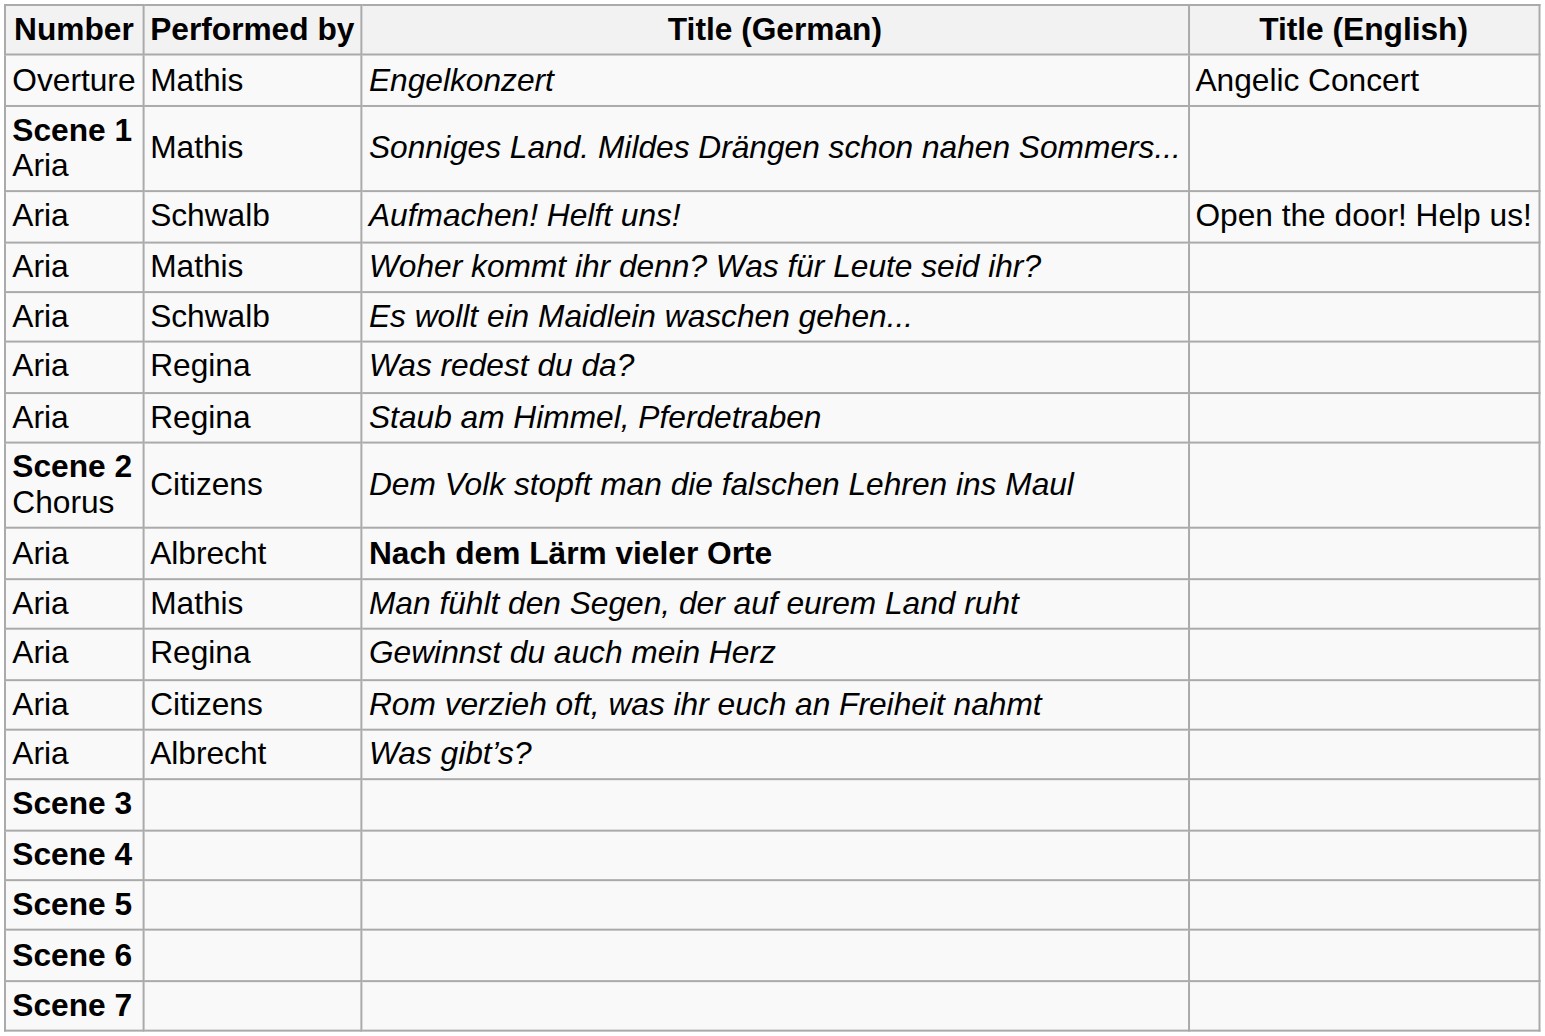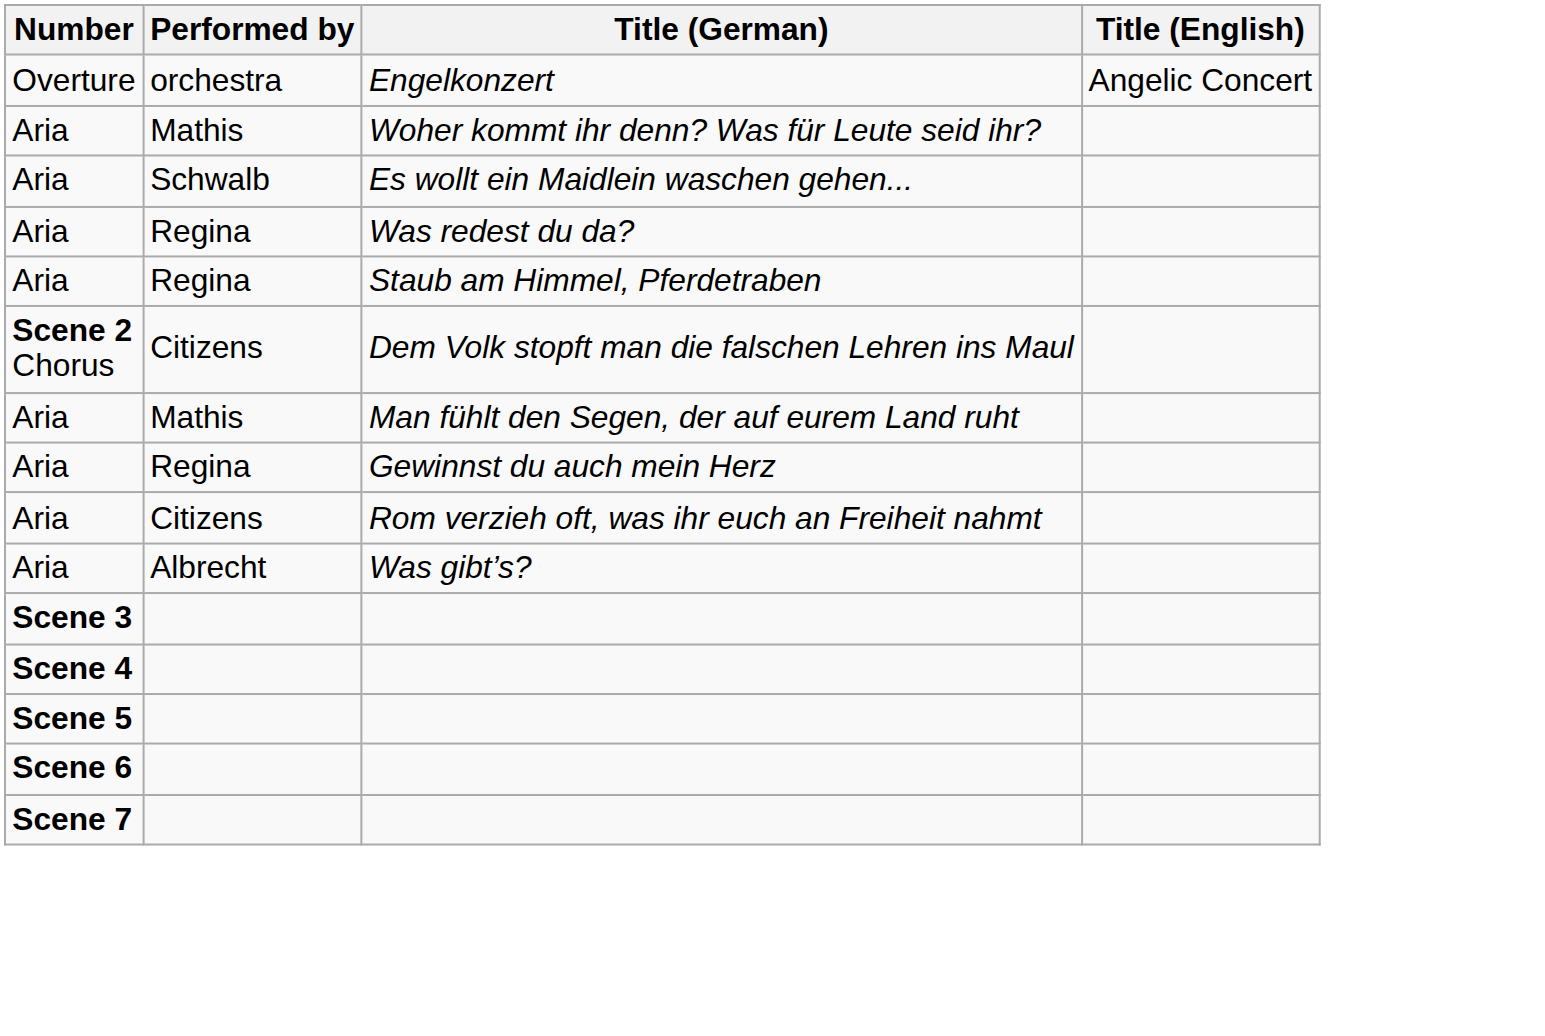 <table class="wikitable" border=1>
 <tr>
 <th>Number</th>
 <th>Performed by</th>
 <th>Title (German)</th>
 <th>Title (English)</th>
 </tr>
 <tr>
 <td>Overture</td>
-<td>Mathis</td>
+<td>orchestra</td>
 <td><em>Engelkonzert</em></td>
 <td>Angelic Concert</td>
-</tr>
-<tr>
-<td><strong>Scene 1</strong> <br> Aria</td>
-<td>Mathis</td>
-<td><em>Sonniges Land. Mildes Drängen schon nahen Sommers...</em></td>
-<td></td>
-</tr>
-<tr>
-<td>Aria</td>
-<td>Schwalb</td>
-<td><em>Aufmachen! Helft uns!</em></td>
-<td>Open the door! Help us!</td>
 </tr>
 <tr>
 <td>Aria</td>
 <td>Mathis</td>
 <td><em>Woher kommt ihr denn? Was für Leute seid ihr?</em></td>
 <td></td>
 </tr>
 <tr>
 <td>Aria</td>
 <td>Schwalb</td>
 <td><em>Es wollt ein Maidlein waschen gehen...</em></td>
 <td></td>
 </tr>
 <tr>
 <td>Aria</td>
 <td>Regina</td>
 <td><em>Was redest du da?</em></td>
 <td></td>
 </tr>
 <tr>
 <td>Aria</td>
 <td>Regina</td>
 <td><em>Staub am Himmel, Pferdetraben</em></td>
 <td></td>
 </tr>
 <tr>
 <td><strong>Scene 2</strong>	<br> Chorus</td>
 <td>Citizens</td>
 <td><em>Dem Volk stopft man die falschen Lehren ins Maul</em></td>
-<td></td>
-</tr>
-<tr>
-<td>Aria</td>
-<td>Albrecht</td>
-<td><strong>Nach dem Lärm vieler Orte</strong></td>
 <td></td>
 </tr>
 <tr>
 <td>Aria</td>
 <td>Mathis</td>
 <td><em>Man fühlt den Segen, der auf eurem Land ruht</em></td>
 <td></td>
 </tr>
 <tr>
 <td>Aria</td>
 <td>Regina</td>
 <td><em>Gewinnst du auch mein Herz</em></td>
 <td></td>
 </tr>
 <tr>
 <td>Aria</td>
 <td>Citizens</td>
 <td><em>Rom verzieh oft, was ihr euch an Freiheit nahmt</em></td>
 <td></td>
 </tr>
 <tr>
 <td>Aria</td>
 <td>Albrecht</td>
 <td><em>Was gibt’s?</em></td>
 <td></td>
 </tr>
 <tr>
 <td><strong>Scene 3</strong></td>
 <td></td>
 <td></td>
 <td></td>
 </tr>
 <tr>
 <td><strong>Scene 4</strong></td>
 <td></td>
 <td></td>
 <td></td>
 </tr>
 <tr>
 <td><strong>Scene 5</strong></td>
 <td></td>
 <td></td>
 <td></td>
 </tr>
 <tr>
 <td><strong>Scene 6</strong></td>
 <td></td>
 <td></td>
 <td></td>
 </tr>
 <tr>
 <td><strong>Scene 7</strong></td>
 <td></td>
 <td></td>
 <td></td>
 </tr>
 </table>
